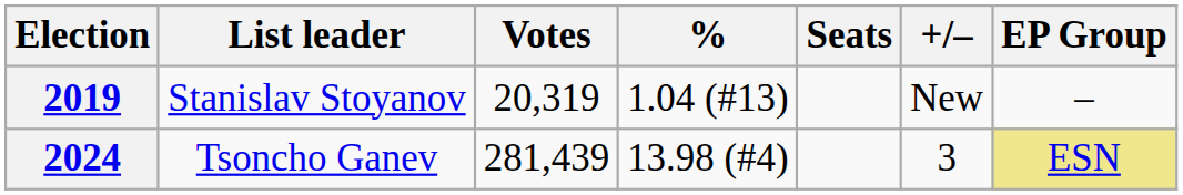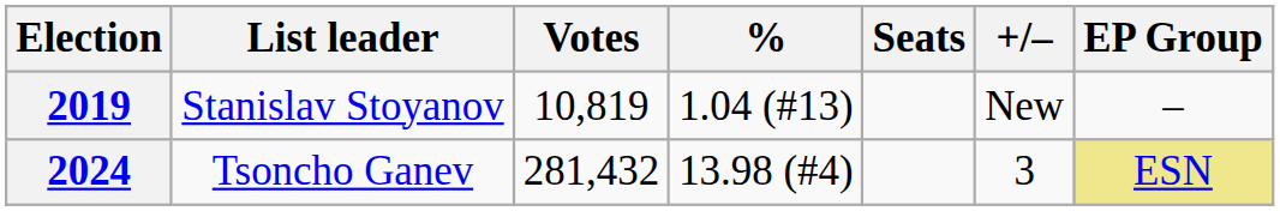 <table class="wikitable" style="text-align:center">
 <tr>
 <th>Election</th>
 <th>List leader</th>
 <th>Votes</th>
 <th>%</th>
 <th>Seats</th>
 <th>+/–</th>
 <th>EP Group</th>
 </tr>
 <tr>
 <th><a href='#'>2019</a></th>
 <td><a href='#'>Stanislav Stoyanov</a></td>
-<td>20,319</td>
+<td>10,819</td>
 <td>1.04 (#13)</td>
 <td></td>
 <td>New</td>
 <td>–</td>
 </tr>
 <tr>
 <th><a href='#'>2024</a></th>
 <td><a href='#'>Tsoncho Ganev</a></td>
-<td>281,439</td>
+<td>281,432</td>
 <td>13.98 (#4)</td>
 <td></td>
 <td> 3</td>
 <td style="background: khaki;"><a href='#'>ESN</a></td>
 </tr>
 </table>
